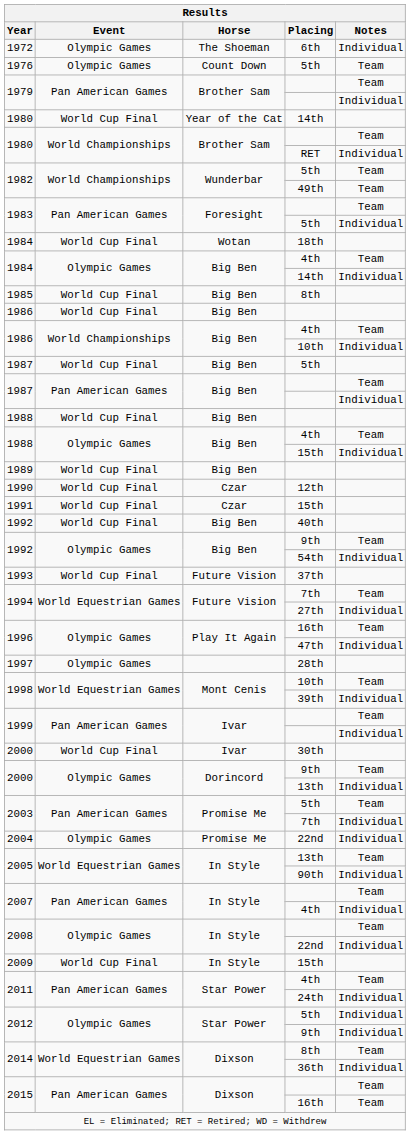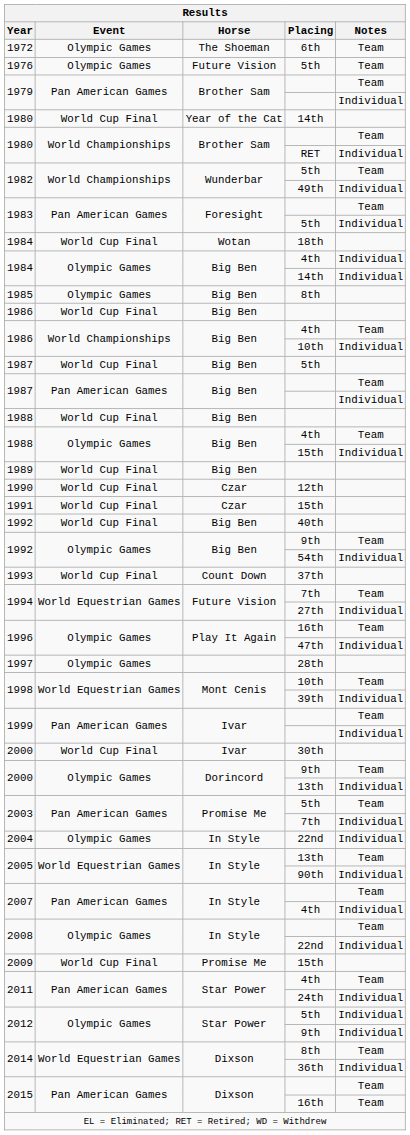 <table class="wikitable" style="text-align:center">
 <tr>
 <th colspan="11" align="center"><strong>Results</strong></th>
 </tr>
 <tr>
 <th>Year</th>
 <th>Event</th>
 <th>Horse</th>
 <th>Placing</th>
 <th>Notes</th>
 </tr>
 <tr>
 <td>1972</td>
 <td>Olympic Games</td>
 <td>The Shoeman</td>
 <td>6th</td>
-<td>Individual</td>
+<td>Team</td>
 </tr>
 <tr>
 <td>1976</td>
 <td>Olympic Games</td>
-<td>Count Down</td>
+<td>Future Vision</td>
 <td>5th</td>
 <td>Team</td>
 </tr>
 <tr>
 <td rowspan="2">1979</td>
 <td rowspan="2">Pan American Games</td>
 <td rowspan="2">Brother Sam</td>
 <td></td>
 <td>Team</td>
 </tr>
 <tr>
 <td></td>
 <td>Individual</td>
 </tr>
 <tr>
 <td>1980</td>
 <td>World Cup Final</td>
 <td>Year of the Cat</td>
 <td>14th</td>
 <td></td>
 </tr>
 <tr>
 <td rowspan="2">1980</td>
 <td rowspan="2">World Championships</td>
 <td rowspan="2">Brother Sam</td>
 <td></td>
 <td>Team</td>
 </tr>
 <tr>
 <td>RET</td>
 <td>Individual</td>
 </tr>
 <tr>
 <td rowspan="2">1982</td>
 <td rowspan="2">World Championships</td>
 <td rowspan="2">Wunderbar</td>
 <td>5th</td>
 <td>Team</td>
 </tr>
 <tr>
 <td>49th</td>
-<td>Team</td>
+<td>Individual</td>
 </tr>
 <tr>
 <td rowspan="2">1983</td>
 <td rowspan="2">Pan American Games</td>
 <td rowspan="2">Foresight</td>
 <td></td>
 <td>Team</td>
 </tr>
 <tr>
 <td>5th</td>
 <td>Individual</td>
 </tr>
 <tr>
 <td>1984</td>
 <td>World Cup Final</td>
 <td>Wotan</td>
 <td>18th</td>
 <td></td>
 </tr>
 <tr>
 <td rowspan="2">1984</td>
 <td rowspan="2">Olympic Games</td>
 <td rowspan="2">Big Ben</td>
 <td>4th</td>
-<td>Team</td>
+<td>Individual</td>
 </tr>
 <tr>
 <td>14th</td>
 <td>Individual</td>
 </tr>
 <tr>
 <td>1985</td>
-<td>World Cup Final</td>
+<td>Olympic Games</td>
 <td>Big Ben</td>
 <td>8th</td>
 <td></td>
 </tr>
 <tr>
 <td>1986</td>
 <td>World Cup Final</td>
 <td>Big Ben</td>
 <td></td>
 <td></td>
 </tr>
 <tr>
 <td rowspan="2">1986</td>
 <td rowspan="2">World Championships</td>
 <td rowspan="2">Big Ben</td>
 <td>4th</td>
 <td>Team</td>
 </tr>
 <tr>
 <td>10th</td>
 <td>Individual</td>
 </tr>
 <tr>
 <td>1987</td>
 <td>World Cup Final</td>
 <td>Big Ben</td>
 <td>5th</td>
 <td></td>
 </tr>
 <tr>
 <td rowspan="2">1987</td>
 <td rowspan="2">Pan American Games</td>
 <td rowspan="2">Big Ben</td>
 <td></td>
 <td>Team</td>
 </tr>
 <tr>
 <td></td>
 <td>Individual</td>
 </tr>
 <tr>
 <td>1988</td>
 <td>World Cup Final</td>
 <td>Big Ben</td>
 <td></td>
 <td></td>
 </tr>
 <tr>
 <td rowspan="2">1988</td>
 <td rowspan="2">Olympic Games</td>
 <td rowspan="2">Big Ben</td>
 <td>4th</td>
 <td>Team</td>
 </tr>
 <tr>
 <td>15th</td>
 <td>Individual</td>
 </tr>
 <tr>
 <td>1989</td>
 <td>World Cup Final</td>
 <td>Big Ben</td>
 <td></td>
 <td></td>
 </tr>
 <tr>
 <td>1990</td>
 <td>World Cup Final</td>
 <td>Czar</td>
 <td>12th</td>
 <td></td>
 </tr>
 <tr>
 <td>1991</td>
 <td>World Cup Final</td>
 <td>Czar</td>
 <td>15th</td>
 <td></td>
 </tr>
 <tr>
 <td>1992</td>
 <td>World Cup Final</td>
 <td>Big Ben</td>
 <td>40th</td>
 <td></td>
 </tr>
 <tr>
 <td rowspan="2">1992</td>
 <td rowspan="2">Olympic Games</td>
 <td rowspan="2">Big Ben</td>
 <td>9th</td>
 <td>Team</td>
 </tr>
 <tr>
 <td>54th</td>
 <td>Individual</td>
 </tr>
 <tr>
 <td>1993</td>
 <td>World Cup Final</td>
-<td>Future Vision</td>
+<td>Count Down</td>
 <td>37th</td>
 <td></td>
 </tr>
 <tr>
 <td rowspan="2">1994</td>
 <td rowspan="2">World Equestrian Games</td>
 <td rowspan="2">Future Vision</td>
 <td>7th</td>
 <td>Team</td>
 </tr>
 <tr>
 <td>27th</td>
 <td>Individual</td>
 </tr>
 <tr>
 <td rowspan="2">1996</td>
 <td rowspan="2">Olympic Games</td>
 <td rowspan="2">Play It Again</td>
 <td>16th</td>
 <td>Team</td>
 </tr>
 <tr>
 <td>47th</td>
 <td>Individual</td>
 </tr>
 <tr>
 <td>1997</td>
 <td>Olympic Games</td>
 <td></td>
 <td>28th</td>
 <td></td>
 </tr>
 <tr>
 <td rowspan="2">1998</td>
 <td rowspan="2">World Equestrian Games</td>
 <td rowspan="2">Mont Cenis</td>
 <td>10th</td>
 <td>Team</td>
 </tr>
 <tr>
 <td>39th</td>
 <td>Individual</td>
 </tr>
 <tr>
 <td rowspan="2">1999</td>
 <td rowspan="2">Pan American Games</td>
 <td rowspan="2">Ivar</td>
 <td></td>
 <td>Team</td>
 </tr>
 <tr>
 <td></td>
 <td>Individual</td>
 </tr>
 <tr>
 <td>2000</td>
 <td>World Cup Final</td>
 <td>Ivar</td>
 <td>30th</td>
 <td></td>
 </tr>
 <tr>
 <td rowspan="2">2000</td>
 <td rowspan="2">Olympic Games</td>
 <td rowspan="2">Dorincord</td>
 <td>9th</td>
 <td>Team</td>
 </tr>
 <tr>
 <td>13th</td>
 <td>Individual</td>
 </tr>
 <tr>
 <td rowspan="2">2003</td>
 <td rowspan="2">Pan American Games</td>
 <td rowspan="2">Promise Me</td>
 <td>5th</td>
 <td>Team</td>
 </tr>
 <tr>
 <td>7th</td>
 <td>Individual</td>
 </tr>
 <tr>
 <td>2004</td>
 <td>Olympic Games</td>
-<td>Promise Me</td>
+<td>In Style</td>
 <td>22nd</td>
 <td>Individual</td>
 </tr>
 <tr>
 <td rowspan="2">2005</td>
 <td rowspan="2">World Equestrian Games</td>
 <td rowspan="2">In Style</td>
 <td>13th</td>
 <td>Team</td>
 </tr>
 <tr>
 <td>90th</td>
 <td>Individual</td>
 </tr>
 <tr>
 <td rowspan="2">2007</td>
 <td rowspan="2">Pan American Games</td>
 <td rowspan="2">In Style</td>
 <td></td>
 <td>Team</td>
 </tr>
 <tr>
 <td>4th</td>
 <td>Individual</td>
 </tr>
 <tr>
 <td rowspan="2">2008</td>
 <td rowspan="2">Olympic Games</td>
 <td rowspan="2">In Style</td>
 <td></td>
 <td>Team</td>
 </tr>
 <tr>
 <td>22nd</td>
 <td>Individual</td>
 </tr>
 <tr>
 <td>2009</td>
 <td>World Cup Final</td>
-<td>In Style</td>
+<td>Promise Me</td>
 <td>15th</td>
 <td></td>
 </tr>
 <tr>
 <td rowspan="2">2011</td>
 <td rowspan="2">Pan American Games</td>
 <td rowspan="2">Star Power</td>
 <td>4th</td>
 <td>Team</td>
 </tr>
 <tr>
 <td>24th</td>
 <td>Individual</td>
 </tr>
 <tr>
 <td rowspan="2">2012</td>
 <td rowspan="2">Olympic Games</td>
 <td rowspan="2">Star Power</td>
 <td>5th</td>
 <td>Individual</td>
 </tr>
 <tr>
 <td>9th</td>
 <td>Individual</td>
 </tr>
 <tr>
 <td rowspan="2">2014</td>
 <td rowspan="2">World Equestrian Games</td>
 <td rowspan="2">Dixson</td>
 <td>8th</td>
 <td>Team</td>
 </tr>
 <tr>
 <td>36th</td>
 <td>Individual</td>
 </tr>
 <tr>
 <td rowspan="2">2015</td>
 <td rowspan="2">Pan American Games</td>
 <td rowspan="2">Dixson</td>
 <td></td>
 <td>Team</td>
 </tr>
 <tr>
 <td>16th</td>
 <td>Team</td>
 </tr>
 <tr>
 <td colspan="11" align="center"><small> EL = Eliminated; RET = Retired; WD = Withdrew </small></td>
 </tr>
 </table>
